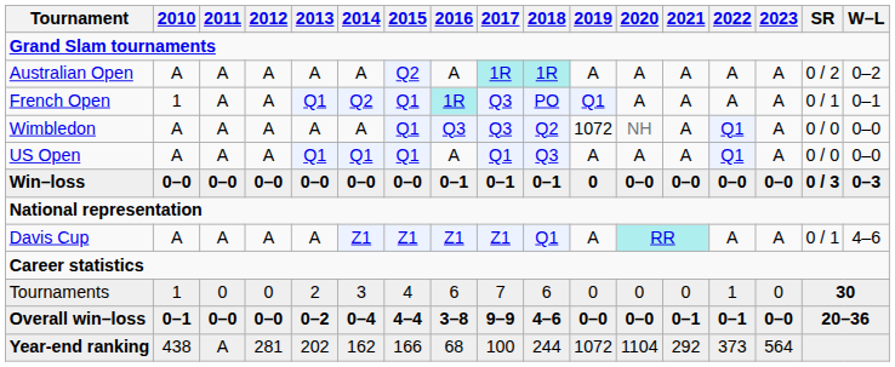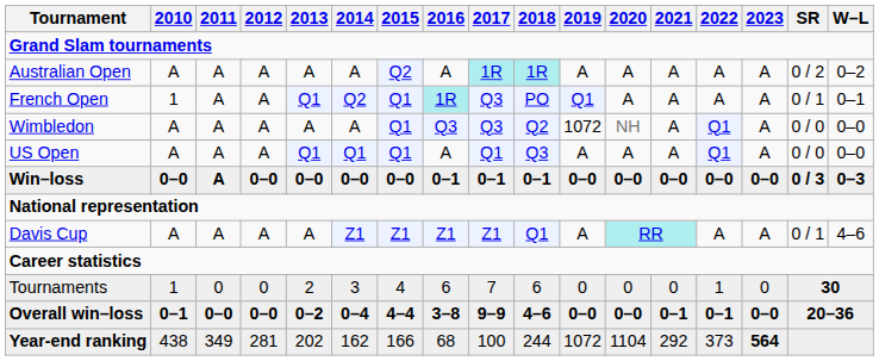 <table class=wikitable style=text-align:center>
 <tr>
 <th>Tournament</th>
 <th><a href='#'>2010</a></th>
 <th><a href='#'>2011</a></th>
 <th><a href='#'>2012</a></th>
 <th><a href='#'>2013</a></th>
 <th><a href='#'>2014</a></th>
 <th><a href='#'>2015</a></th>
 <th><a href='#'>2016</a></th>
 <th><a href='#'>2017</a></th>
 <th><a href='#'>2018</a></th>
 <th><a href='#'>2019</a></th>
 <th><a href='#'>2020</a></th>
 <th><a href='#'>2021</a></th>
 <th><a href='#'>2022</a></th>
 <th><a href='#'>2023</a></th>
 <th>SR</th>
 <th width=35>W–L</th>
 </tr>
 <tr>
 <td colspan="17" align="left"><strong><a href='#'>Grand Slam tournaments</a></strong></td>
 </tr>
 <tr>
 <td align=left><a href='#'>Australian Open</a></td>
 <td>A</td>
 <td>A</td>
 <td>A</td>
 <td>A</td>
 <td>A</td>
 <td bgcolor=ecf2ff><a href='#'>Q2</a></td>
 <td>A</td>
 <td bgcolor=afeeee><a href='#'>1R</a></td>
 <td bgcolor=afeeee><a href='#'>1R</a></td>
 <td>A</td>
 <td>A</td>
 <td>A</td>
 <td>A</td>
 <td>A</td>
 <td>0 / 2</td>
 <td>0–2</td>
 </tr>
 <tr>
 <td align=left><a href='#'>French Open</a></td>
 <td>1</td>
 <td>A</td>
 <td>A</td>
 <td bgcolor=ecf2ff><a href='#'>Q1</a></td>
 <td bgcolor=ecf2ff><a href='#'>Q2</a></td>
 <td bgcolor=ecf2ff><a href='#'>Q1</a></td>
 <td bgcolor=afeeee><a href='#'>1R</a></td>
 <td bgcolor=ecf2ff><a href='#'>Q3</a></td>
 <td bgcolor=ecf2ff><a href='#'>PO</a></td>
 <td bgcolor=ecf2ff><a href='#'>Q1</a></td>
 <td>A</td>
 <td>A</td>
 <td>A</td>
 <td>A</td>
 <td>0 / 1</td>
 <td>0–1</td>
 </tr>
 <tr>
 <td align=left><a href='#'>Wimbledon</a></td>
 <td>A</td>
 <td>A</td>
 <td>A</td>
 <td>A</td>
 <td>A</td>
 <td bgcolor=ecf2ff><a href='#'>Q1</a></td>
 <td bgcolor=ecf2ff><a href='#'>Q3</a></td>
 <td bgcolor=ecf2ff><a href='#'>Q3</a></td>
 <td bgcolor=ecf2ff><a href='#'>Q2</a></td>
 <td>1072</td>
 <td style=color:#767676>NH</td>
 <td>A</td>
 <td bgcolor=ecf2ff><a href='#'>Q1</a></td>
 <td>A</td>
 <td>0 / 0</td>
 <td>0–0</td>
 </tr>
 <tr>
 <td align=left><a href='#'>US Open</a></td>
 <td>A</td>
 <td>A</td>
 <td>A</td>
 <td bgcolor=ecf2ff><a href='#'>Q1</a></td>
 <td bgcolor=ecf2ff><a href='#'>Q1</a></td>
 <td bgcolor=ecf2ff><a href='#'>Q1</a></td>
 <td>A</td>
 <td bgcolor=ecf2ff><a href='#'>Q1</a></td>
 <td bgcolor=ecf2ff><a href='#'>Q3</a></td>
 <td>A</td>
 <td>A</td>
 <td>A</td>
 <td bgcolor=ecf2ff><a href='#'>Q1</a></td>
 <td>A</td>
 <td>0 / 0</td>
 <td>0–0</td>
 </tr>
 <tr style="font-weight:bold; background:#efefef;">
 <td style=text-align:left>Win–loss</td>
 <td>0–0</td>
-<td>0–0</td>
+<td>A</td>
 <td>0–0</td>
 <td>0–0</td>
 <td>0–0</td>
 <td>0–0</td>
 <td>0–1</td>
 <td>0–1</td>
 <td>0–1</td>
-<td>0</td>
+<td>0–0</td>
 <td>0–0</td>
 <td>0–0</td>
 <td>0–0</td>
 <td>0–0</td>
 <td>0 / 3</td>
 <td>0–3</td>
 </tr>
 <tr>
 <td colspan="17" align="left"><strong>National representation</strong></td>
 </tr>
 <tr>
 <td align="left"><a href='#'>Davis Cup</a></td>
 <td>A</td>
 <td>A</td>
 <td>A</td>
 <td>A</td>
 <td bgcolor=ecf2ff><a href='#'>Z1</a></td>
 <td bgcolor=ecf2ff><a href='#'>Z1</a></td>
 <td bgcolor=ecf2ff><a href='#'>Z1</a></td>
 <td bgcolor=ecf2ff><a href='#'>Z1</a></td>
 <td bgcolor=ecf2ff><a href='#'>Q1</a></td>
 <td>A</td>
 <td colspan="2" bgcolor=afeeee><a href='#'>RR</a></td>
 <td>A</td>
 <td>A</td>
 <td>0 / 1</td>
 <td>4–6</td>
 </tr>
 <tr>
 <td colspan="17" align="left"><strong>Career statistics</strong></td>
 </tr>
 <tr bgcolor=efefef>
 <td style=text-align:left>Tournaments</td>
 <td>1</td>
 <td>0</td>
 <td>0</td>
 <td>2</td>
 <td>3</td>
 <td>4</td>
 <td>6</td>
 <td>7</td>
 <td>6</td>
 <td>0</td>
 <td>0</td>
 <td>0</td>
 <td>1</td>
 <td>0</td>
 <td colspan=2><strong>30</strong></td>
 </tr>
 <tr style="font-weight:bold; background:#efefef;">
 <td style=text-align:left>Overall win–loss</td>
 <td>0–1</td>
 <td>0–0</td>
 <td>0–0</td>
 <td>0–2</td>
 <td>0–4</td>
 <td>4–4</td>
 <td>3–8</td>
 <td>9–9</td>
 <td>4–6</td>
 <td>0–0</td>
 <td>0–0</td>
 <td>0–1</td>
 <td>0–1</td>
 <td>0–0</td>
 <td colspan=2>20–36</td>
 </tr>
 <tr bgcolor=efefef>
 <td style=text-align:left><strong>Year-end ranking</strong></td>
 <td>438</td>
-<td>A</td>
+<td>349</td>
 <td>281</td>
 <td>202</td>
 <td>162</td>
 <td>166</td>
 <td>68</td>
 <td>100</td>
 <td>244</td>
 <td>1072</td>
 <td>1104</td>
 <td>292</td>
 <td>373</td>
-<td>564</td>
+<td><strong>564</strong></td>
 <td colspan=2><strong></strong></td>
 </tr>
 </table>
